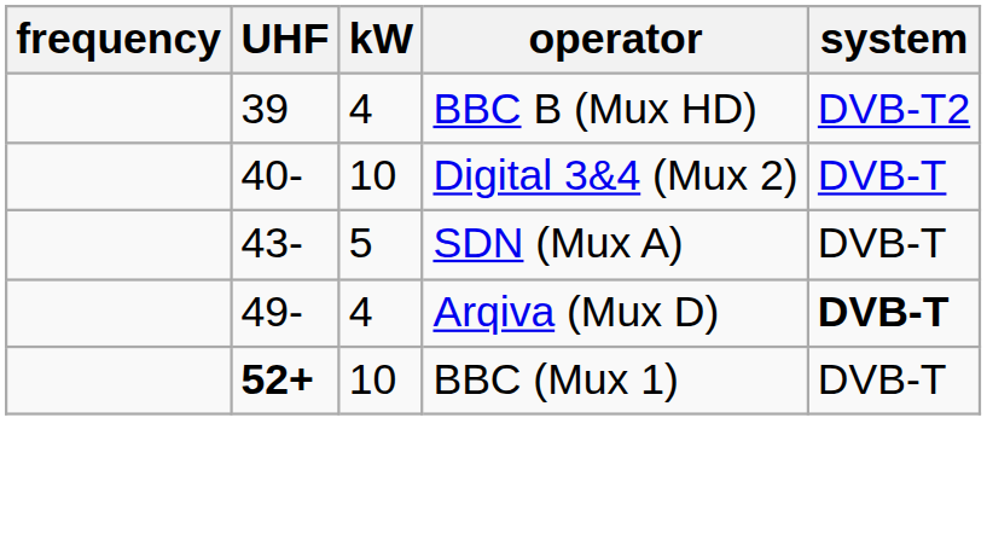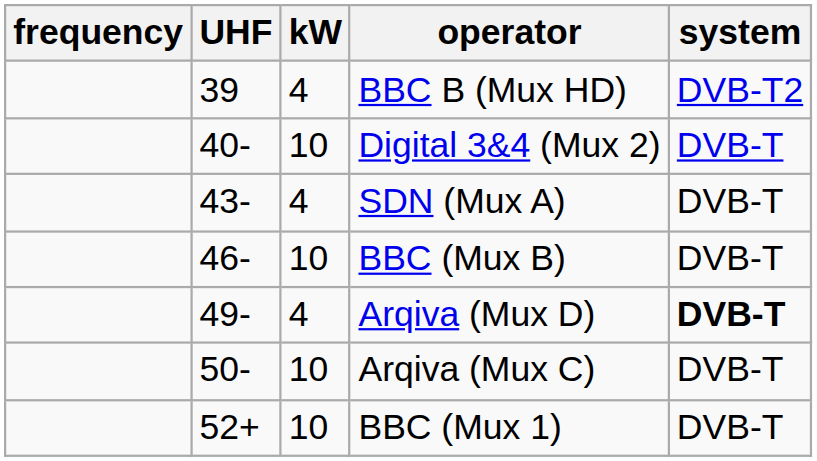 <table class="wikitable sortable">
 <tr>
 <th>frequency</th>
 <th>UHF</th>
 <th>kW</th>
 <th>operator</th>
 <th>system</th>
 </tr>
 <tr>
 <td></td>
 <td>39</td>
 <td>4</td>
 <td><a href='#'>BBC</a> B (Mux HD)</td>
 <td><a href='#'>DVB-T2</a></td>
 </tr>
 <tr>
 <td></td>
 <td>40-</td>
 <td>10</td>
 <td><a href='#'>Digital 3&4</a> (Mux 2)</td>
 <td><a href='#'>DVB-T</a></td>
 </tr>
 <tr>
 <td></td>
 <td>43-</td>
-<td>5</td>
+<td>4</td>
 <td><a href='#'>SDN</a> (Mux A)</td>
+<td>DVB-T</td>
+</tr>
+<tr>
+<td></td>
+<td>46-</td>
+<td>10</td>
+<td><a href='#'>BBC</a> (Mux B)</td>
 <td>DVB-T</td>
 </tr>
 <tr>
 <td></td>
 <td>49-</td>
 <td>4</td>
 <td><a href='#'>Arqiva</a> (Mux D)</td>
 <td><strong>DVB-T</strong></td>
 </tr>
 <tr>
 <td></td>
-<td><strong>52+</strong></td>
+<td>50-</td>
+<td>10</td>
+<td>Arqiva (Mux C)</td>
+<td>DVB-T</td>
+</tr>
+<tr>
+<td></td>
+<td>52+</td>
 <td>10</td>
 <td>BBC (Mux 1)</td>
 <td>DVB-T</td>
 </tr>
 </table>
